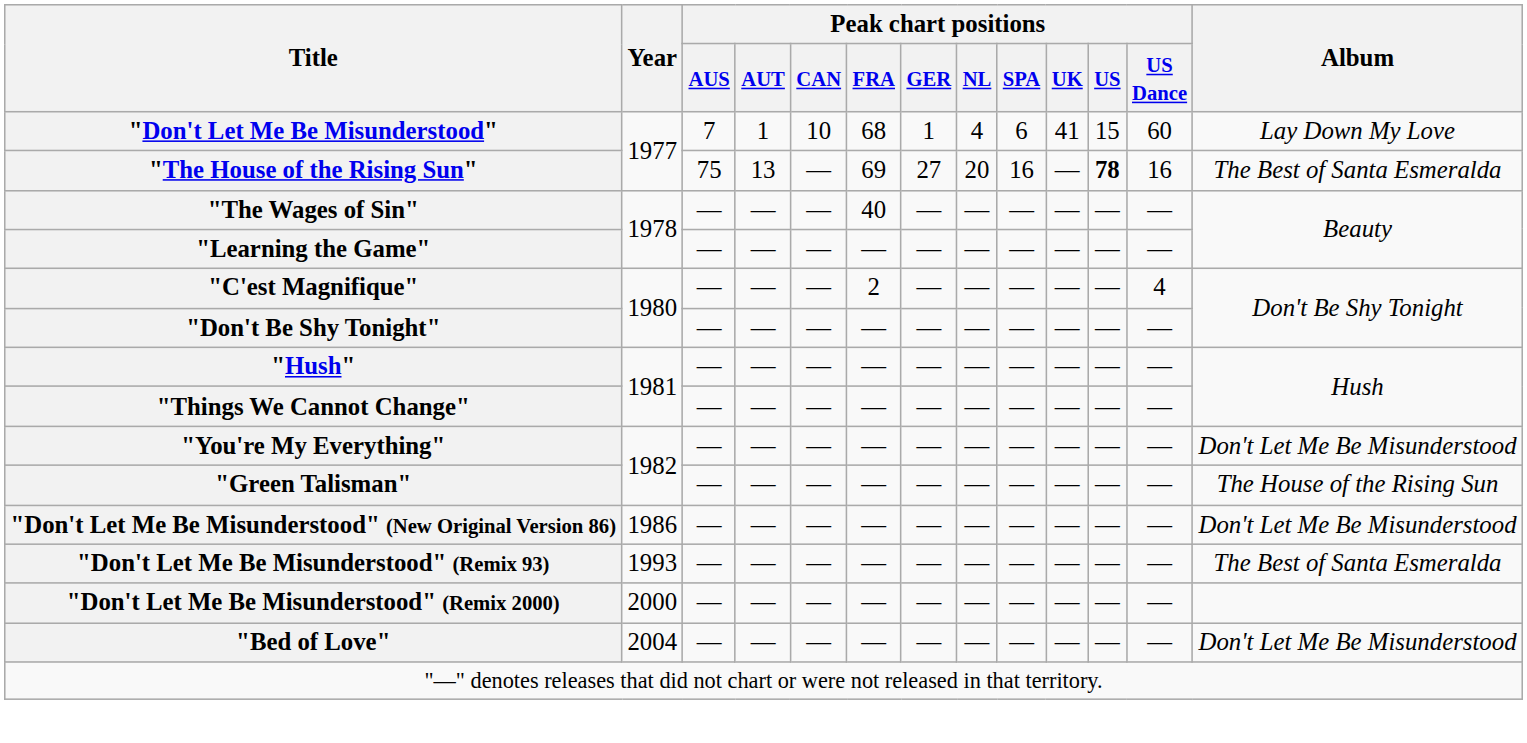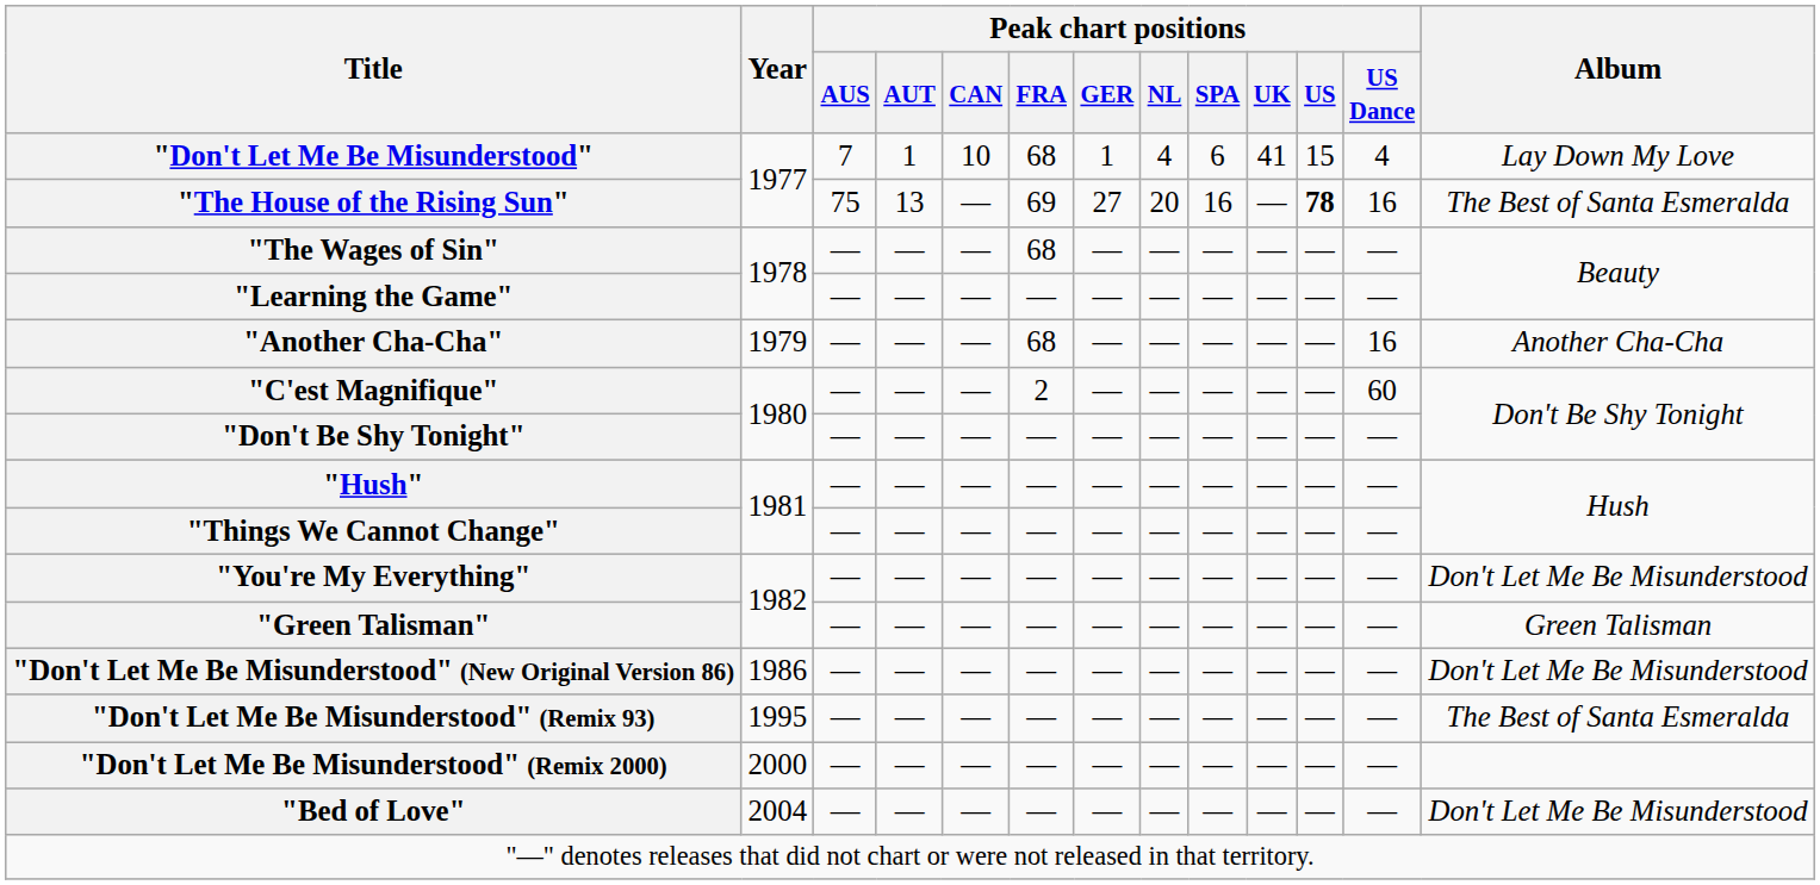 <table class="wikitable plainrowheaders" style="text-align:center;">
 <tr>
 <th rowspan="2">Title</th>
 <th rowspan="2">Year</th>
 <th colspan="10">Peak chart positions</th>
 <th rowspan="2">Album</th>
 </tr>
 <tr>
 <th scope="col"><small><a href='#'>AUS</a></small><br></th>
 <th><small><a href='#'>AUT</a></small><br></th>
 <th><small><a href='#'>CAN</a></small><br></th>
 <th><small><a href='#'>FRA</a></small><br></th>
 <th><small><a href='#'>GER</a></small><br></th>
 <th><small><a href='#'>NL</a></small><br></th>
 <th><small><a href='#'>SPA</a></small><br></th>
 <th><small><a href='#'>UK</a></small><br></th>
 <th><small><a href='#'>US</a></small><br></th>
 <th><small><a href='#'>US<br>Dance</a></small><br></th>
 </tr>
 <tr>
 <th scope="row">"<a href='#'>Don't Let Me Be Misunderstood</a>"</th>
 <td rowspan="2">1977</td>
 <td>7</td>
 <td>1</td>
 <td>10</td>
 <td>68</td>
 <td>1</td>
 <td>4</td>
 <td>6</td>
 <td>41</td>
 <td>15</td>
-<td>60</td>
+<td>4</td>
 <td><em>Lay Down My Love</em></td>
 </tr>
 <tr>
 <th scope="row">"<a href='#'>The House of the Rising Sun</a>"</th>
 <td>75</td>
 <td>13</td>
 <td>—</td>
 <td>69</td>
 <td>27</td>
 <td>20</td>
 <td>16</td>
 <td>—</td>
 <td align="center"><strong>78</strong></td>
 <td>16</td>
 <td><em>The Best of Santa Esmeralda</em></td>
 </tr>
 <tr>
 <th scope="row">"The Wages of Sin"</th>
 <td rowspan="2">1978</td>
 <td>—</td>
 <td>—</td>
 <td>—</td>
-<td>40</td>
+<td>68</td>
 <td>—</td>
 <td>—</td>
 <td>—</td>
 <td>—</td>
 <td align="center">—</td>
 <td>—</td>
 <td rowspan="2"><em>Beauty</em></td>
 </tr>
 <tr>
 <th scope="row">"Learning the Game"</th>
 <td>—</td>
 <td>—</td>
 <td>—</td>
 <td>—</td>
 <td>—</td>
 <td>—</td>
 <td>—</td>
 <td>—</td>
 <td align="center">—</td>
 <td>—</td>
 </tr>
 <tr>
+<th scope="row">"Another Cha-Cha"</th>
+<td>1979</td>
+<td>—</td>
+<td>—</td>
+<td>—</td>
+<td>68</td>
+<td>—</td>
+<td>—</td>
+<td>—</td>
+<td>—</td>
+<td align="center">—</td>
+<td>16</td>
+<td><em>Another Cha-Cha</em></td>
+</tr>
+<tr>
 <th scope="row">"C'est Magnifique"</th>
 <td rowspan="2">1980</td>
 <td>—</td>
 <td>—</td>
 <td>—</td>
 <td>2</td>
 <td>—</td>
 <td>—</td>
 <td>—</td>
 <td>—</td>
 <td align="center">—</td>
-<td>4</td>
+<td>60</td>
 <td rowspan="2"><em>Don't Be Shy Tonight</em></td>
 </tr>
 <tr>
 <th scope="row">"Don't Be Shy Tonight"</th>
 <td>—</td>
 <td>—</td>
 <td>—</td>
 <td>—</td>
 <td>—</td>
 <td>—</td>
 <td>—</td>
 <td>—</td>
 <td align="center">—</td>
 <td>—</td>
 </tr>
 <tr>
 <th scope="row">"<a href='#'>Hush</a>"</th>
 <td rowspan="2">1981</td>
 <td>—</td>
 <td>—</td>
 <td>—</td>
 <td>—</td>
 <td>—</td>
 <td>—</td>
 <td>—</td>
 <td>—</td>
 <td align="center">—</td>
 <td>—</td>
 <td rowspan="2"><em>Hush</em></td>
 </tr>
 <tr>
 <th scope="row">"Things We Cannot Change"</th>
 <td>—</td>
 <td>—</td>
 <td>—</td>
 <td>—</td>
 <td>—</td>
 <td>—</td>
 <td>—</td>
 <td>—</td>
 <td>—</td>
 <td>—</td>
 </tr>
 <tr>
 <th scope="row">"You're My Everything"</th>
 <td rowspan="2">1982</td>
 <td>—</td>
 <td>—</td>
 <td>—</td>
 <td>—</td>
 <td>—</td>
 <td>—</td>
 <td>—</td>
 <td>—</td>
 <td align="center">—</td>
 <td>—</td>
 <td><em>Don't Let Me Be Misunderstood</em></td>
 </tr>
 <tr>
 <th scope="row">"Green Talisman"</th>
 <td>—</td>
 <td>—</td>
 <td>—</td>
 <td>—</td>
 <td>—</td>
 <td>—</td>
 <td>—</td>
 <td>—</td>
 <td>—</td>
 <td>—</td>
-<td><em>The House of the Rising Sun</em></td>
+<td><em>Green Talisman</em></td>
 </tr>
 <tr>
 <th scope="row">"Don't Let Me Be Misunderstood" <small>(New Original Version 86)</small></th>
 <td>1986</td>
 <td>—</td>
 <td>—</td>
 <td>—</td>
 <td>—</td>
 <td>—</td>
 <td>—</td>
 <td>—</td>
 <td>—</td>
 <td>—</td>
 <td>—</td>
 <td><em>Don't Let Me Be Misunderstood</em></td>
 </tr>
 <tr>
 <th scope="row">"Don't Let Me Be Misunderstood" <small>(Remix 93)</small></th>
-<td>1993</td>
+<td>1995</td>
 <td>—</td>
 <td>—</td>
 <td>—</td>
 <td>—</td>
 <td>—</td>
 <td>—</td>
 <td>—</td>
 <td>—</td>
 <td>—</td>
 <td>—</td>
 <td><em>The Best of Santa Esmeralda</em></td>
 </tr>
 <tr>
 <th scope="row">"Don't Let Me Be Misunderstood" <small>(Remix 2000)</small></th>
 <td>2000</td>
 <td>—</td>
 <td>—</td>
 <td>—</td>
 <td>—</td>
 <td>—</td>
 <td>—</td>
 <td>—</td>
 <td>—</td>
 <td>—</td>
 <td>—</td>
 <td></td>
 </tr>
 <tr>
 <th scope="row">"Bed of Love"</th>
 <td>2004</td>
 <td>—</td>
 <td>—</td>
 <td>—</td>
 <td>—</td>
 <td>—</td>
 <td>—</td>
 <td>—</td>
 <td>—</td>
 <td>—</td>
 <td>—</td>
 <td><em>Don't Let Me Be Misunderstood</em></td>
 </tr>
 <tr>
 <td colspan="13" style="font-size:90%">"—" denotes releases that did not chart or were not released in that territory.</td>
 </tr>
 </table>
